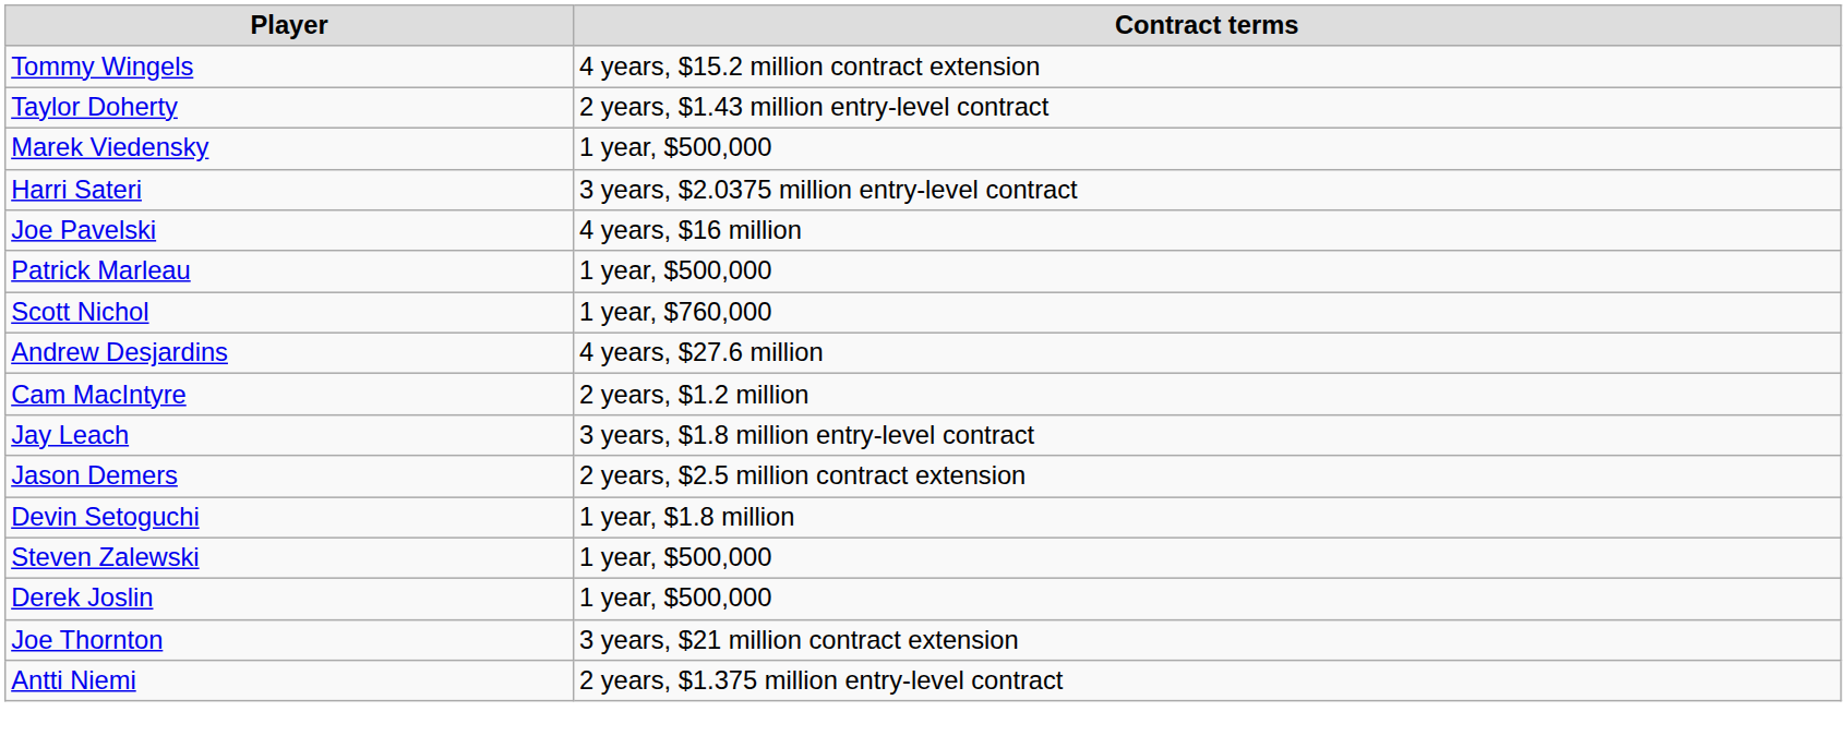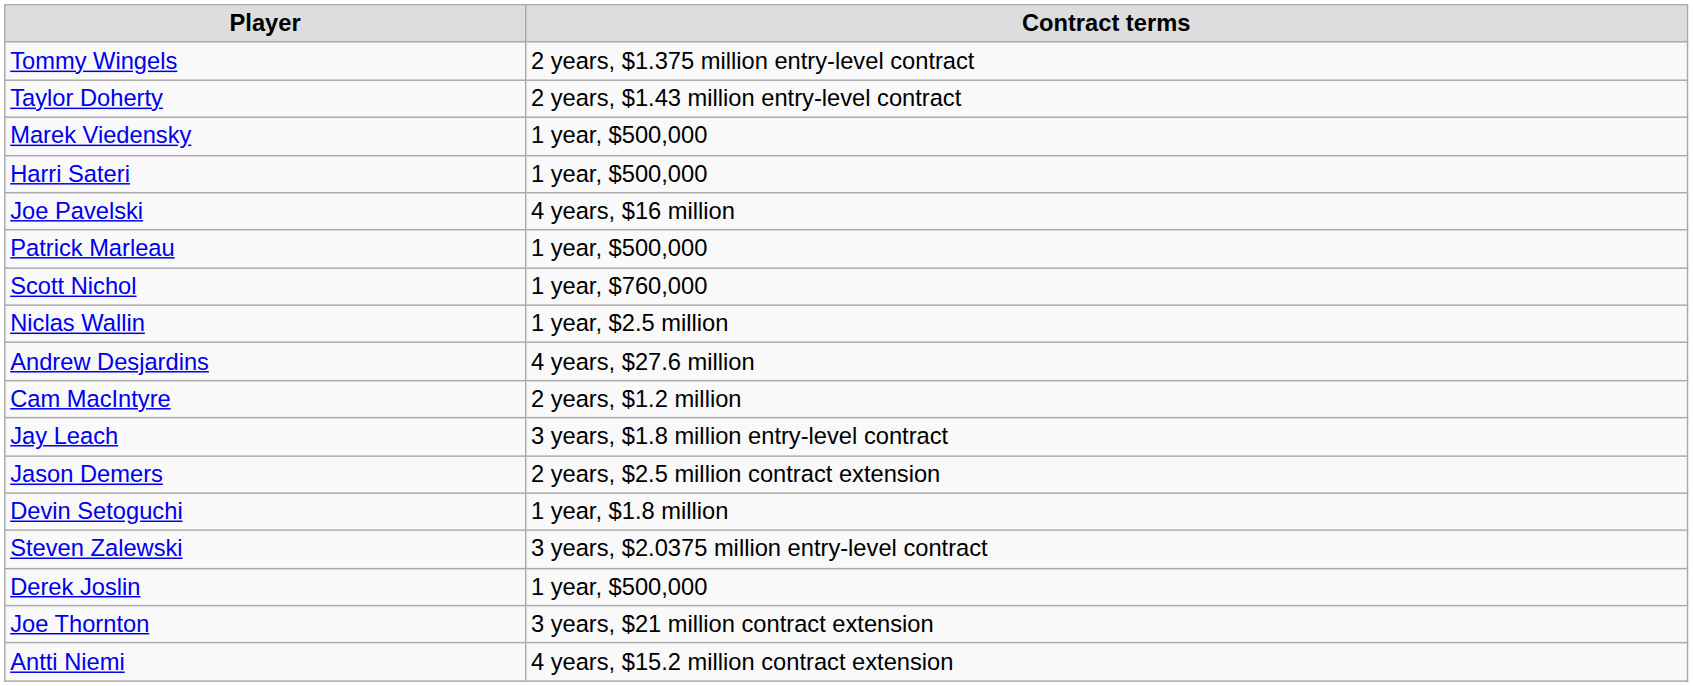 <table class="wikitable" width=90%>
 <tr align="center"  bgcolor="#dddddd">
 <td><strong>Player</strong></td>
 <td><strong>Contract terms</strong></td>
 </tr>
 <tr>
 <td><a href='#'>Tommy Wingels</a></td>
-<td>4 years, $15.2 million contract extension</td>
+<td>2 years, $1.375 million entry-level contract</td>
 </tr>
 <tr>
 <td><a href='#'>Taylor Doherty</a></td>
 <td>2 years, $1.43 million entry-level contract</td>
 </tr>
 <tr>
 <td><a href='#'>Marek Viedensky</a></td>
 <td>1 year, $500,000</td>
 </tr>
 <tr>
 <td><a href='#'>Harri Sateri</a></td>
-<td>3 years, $2.0375 million entry-level contract</td>
+<td>1 year, $500,000</td>
 </tr>
 <tr>
 <td><a href='#'>Joe Pavelski</a></td>
 <td>4 years, $16 million</td>
 </tr>
 <tr>
 <td><a href='#'>Patrick Marleau</a></td>
 <td>1 year, $500,000</td>
 </tr>
 <tr>
 <td><a href='#'>Scott Nichol</a></td>
 <td>1 year, $760,000</td>
+</tr>
+<tr>
+<td><a href='#'>Niclas Wallin</a></td>
+<td>1 year, $2.5 million</td>
 </tr>
 <tr>
 <td><a href='#'>Andrew Desjardins</a></td>
 <td>4 years, $27.6 million</td>
 </tr>
 <tr>
 <td><a href='#'>Cam MacIntyre</a></td>
 <td>2 years, $1.2 million</td>
 </tr>
 <tr>
 <td><a href='#'>Jay Leach</a></td>
 <td>3 years, $1.8 million entry-level contract</td>
 </tr>
 <tr>
 <td><a href='#'>Jason Demers</a></td>
 <td>2 years, $2.5 million contract extension</td>
 </tr>
 <tr>
 <td><a href='#'>Devin Setoguchi</a></td>
 <td>1 year, $1.8 million</td>
 </tr>
 <tr>
 <td><a href='#'>Steven Zalewski</a></td>
-<td>1 year, $500,000</td>
+<td>3 years, $2.0375 million entry-level contract</td>
 </tr>
 <tr>
 <td><a href='#'>Derek Joslin</a></td>
 <td>1 year, $500,000</td>
 </tr>
 <tr>
 <td><a href='#'>Joe Thornton</a></td>
 <td>3 years, $21 million contract extension</td>
 </tr>
 <tr>
 <td><a href='#'>Antti Niemi</a></td>
-<td>2 years, $1.375 million entry-level contract</td>
+<td>4 years, $15.2 million contract extension</td>
 </tr>
 </table>
